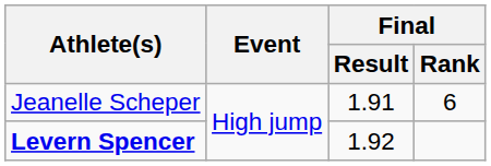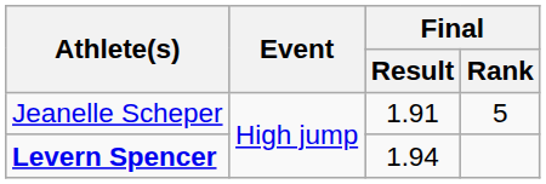 <table class="wikitable" border="1" style="font-size:90%">
 <tr>
 <th rowspan=2>Athlete(s)</th>
 <th rowspan=2>Event</th>
 <th colspan=2>Final</th>
 </tr>
 <tr>
 <th>Result</th>
 <th>Rank</th>
 </tr>
 <tr>
 <td><a href='#'>Jeanelle Scheper</a></td>
 <td rowspan="2"><a href='#'>High jump</a></td>
 <td align=center>1.91</td>
-<td align=center>6</td>
+<td align=center>5</td>
 </tr>
 <tr>
 <td><strong><a href='#'>Levern Spencer</a></strong></td>
-<td align=center>1.92</td>
+<td align=center>1.94</td>
 <td align=center></td>
 </tr>
 </table>
